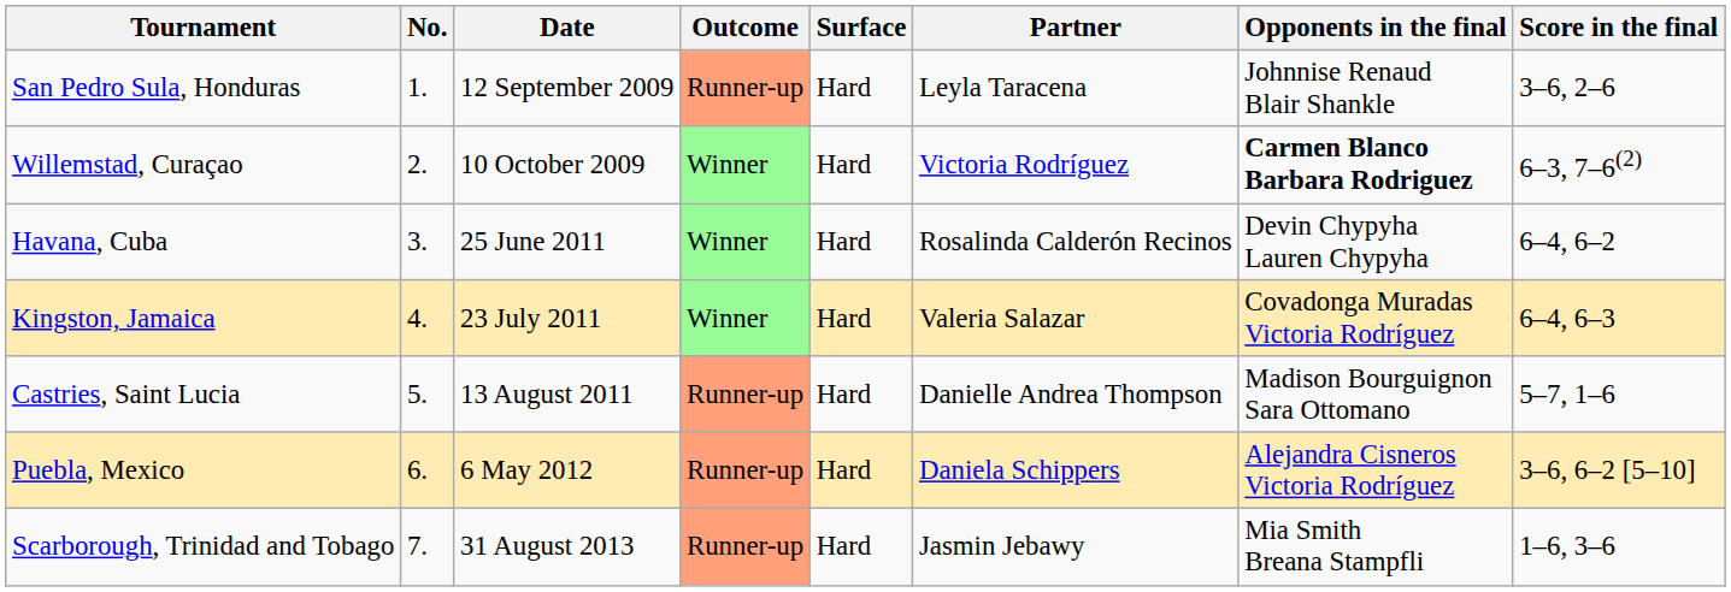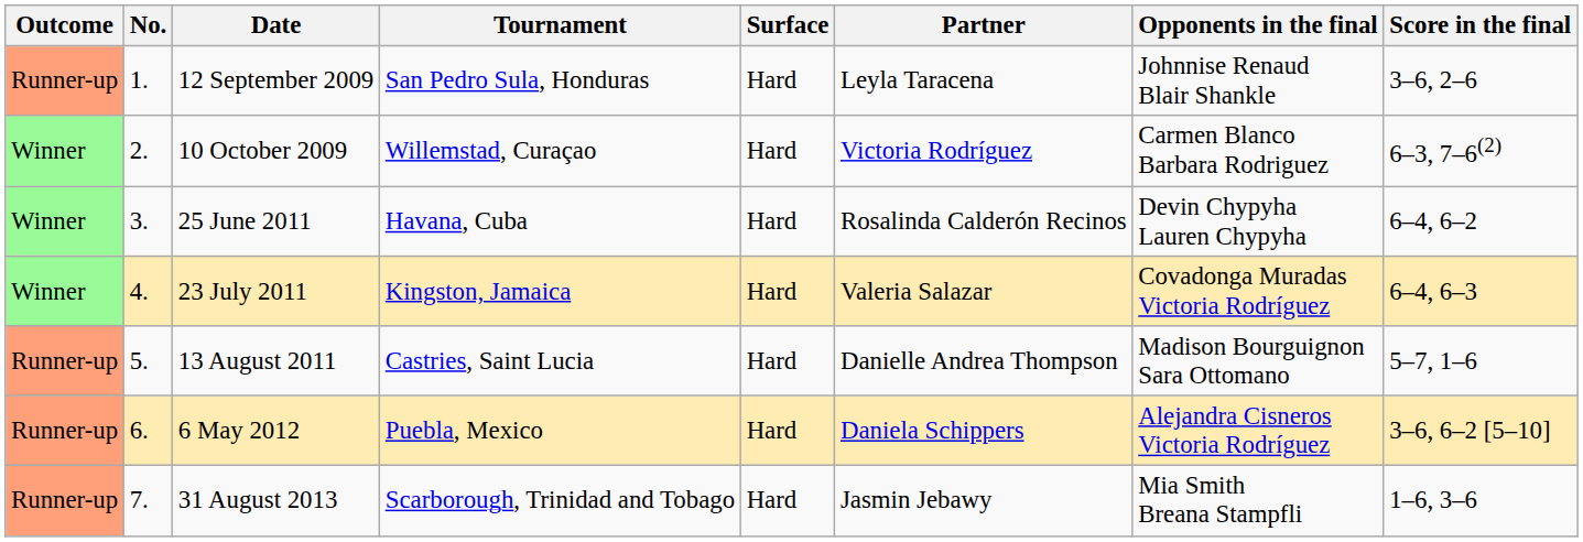 <table class="sortable wikitable" style="font-size:97%;">
 <tr>
-<th>Tournament</th>
+<th>Outcome</th>
 <th>No.</th>
 <th>Date</th>
-<th>Outcome</th>
+<th>Tournament</th>
 <th>Surface</th>
 <th>Partner</th>
 <th>Opponents in the final</th>
 <th>Score in the final</th>
 </tr>
 <tr>
-<td><a href='#'>San Pedro Sula</a>, Honduras</td>
+<td style="background:#ffa07a;">Runner-up</td>
 <td>1.</td>
 <td>12 September 2009</td>
-<td style="background:#ffa07a;">Runner-up</td>
+<td><a href='#'>San Pedro Sula</a>, Honduras</td>
 <td>Hard</td>
 <td> Leyla Taracena</td>
 <td> Johnnise Renaud <br>  Blair Shankle</td>
 <td>3–6, 2–6</td>
 </tr>
 <tr>
-<td><a href='#'>Willemstad</a>, Curaçao</td>
+<td bgcolor="98FB98">Winner</td>
 <td>2.</td>
 <td>10 October 2009</td>
-<td bgcolor="98FB98">Winner</td>
+<td><a href='#'>Willemstad</a>, Curaçao</td>
 <td>Hard</td>
 <td> <a href='#'>Victoria Rodríguez</a></td>
-<td><strong> Carmen Blanco <br>  Barbara Rodriguez</strong></td>
+<td> Carmen Blanco <br>  Barbara Rodriguez</td>
 <td>6–3, 7–6<sup>(2)</sup></td>
 </tr>
 <tr>
-<td><a href='#'>Havana</a>, Cuba</td>
+<td bgcolor="98FB98">Winner</td>
 <td>3.</td>
 <td>25 June 2011</td>
-<td bgcolor="98FB98">Winner</td>
+<td><a href='#'>Havana</a>, Cuba</td>
 <td>Hard</td>
 <td> Rosalinda Calderón Recinos</td>
 <td> Devin Chypyha <br>  Lauren Chypyha</td>
 <td>6–4, 6–2</td>
 </tr>
 <tr bgcolor=#ffecb2>
-<td><a href='#'>Kingston, Jamaica</a></td>
+<td bgcolor="98FB98">Winner</td>
 <td>4.</td>
 <td>23 July 2011</td>
-<td bgcolor="98FB98">Winner</td>
+<td><a href='#'>Kingston, Jamaica</a></td>
 <td>Hard</td>
 <td> Valeria Salazar</td>
 <td> Covadonga Muradas <br>  <a href='#'>Victoria Rodríguez</a></td>
 <td>6–4, 6–3</td>
 </tr>
 <tr>
-<td><a href='#'>Castries</a>, Saint Lucia</td>
+<td style="background:#ffa07a;">Runner-up</td>
 <td>5.</td>
 <td>13 August 2011</td>
-<td style="background:#ffa07a;">Runner-up</td>
+<td><a href='#'>Castries</a>, Saint Lucia</td>
 <td>Hard</td>
 <td> Danielle Andrea Thompson</td>
 <td> Madison Bourguignon <br>  Sara Ottomano</td>
 <td>5–7, 1–6</td>
 </tr>
 <tr bgcolor=#ffecb2>
-<td><a href='#'>Puebla</a>, Mexico</td>
+<td style="background:#ffa07a;">Runner-up</td>
 <td>6.</td>
 <td>6 May 2012</td>
-<td style="background:#ffa07a;">Runner-up</td>
+<td><a href='#'>Puebla</a>, Mexico</td>
 <td>Hard</td>
 <td> <a href='#'>Daniela Schippers</a></td>
 <td> <a href='#'>Alejandra Cisneros</a> <br>  <a href='#'>Victoria Rodríguez</a></td>
 <td>3–6, 6–2 [5–10]</td>
 </tr>
 <tr>
-<td><a href='#'>Scarborough</a>, Trinidad and Tobago</td>
+<td style="background:#ffa07a;">Runner-up</td>
 <td>7.</td>
 <td>31 August 2013</td>
-<td style="background:#ffa07a;">Runner-up</td>
+<td><a href='#'>Scarborough</a>, Trinidad and Tobago</td>
 <td>Hard</td>
 <td> Jasmin Jebawy</td>
 <td> Mia Smith <br>  Breana Stampfli</td>
 <td>1–6, 3–6</td>
 </tr>
 </table>
